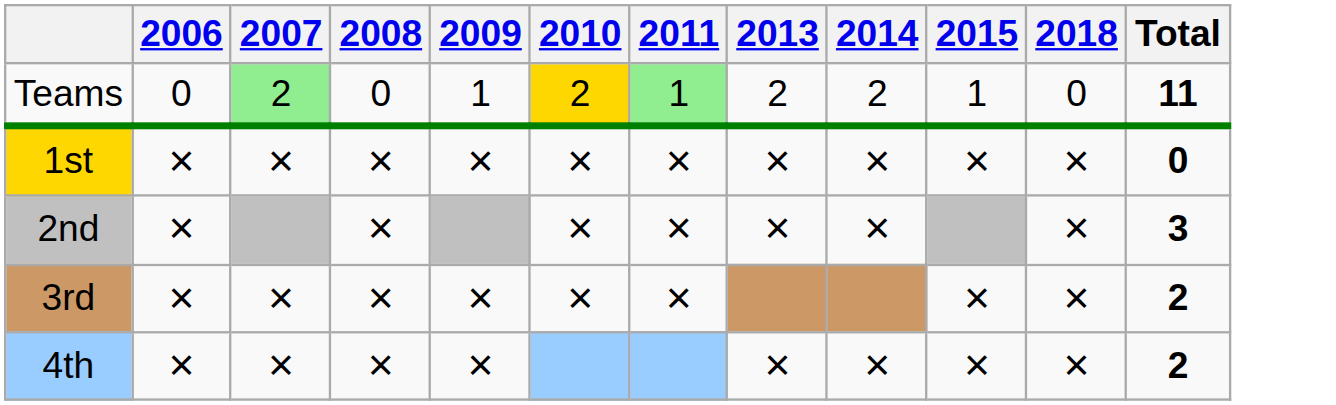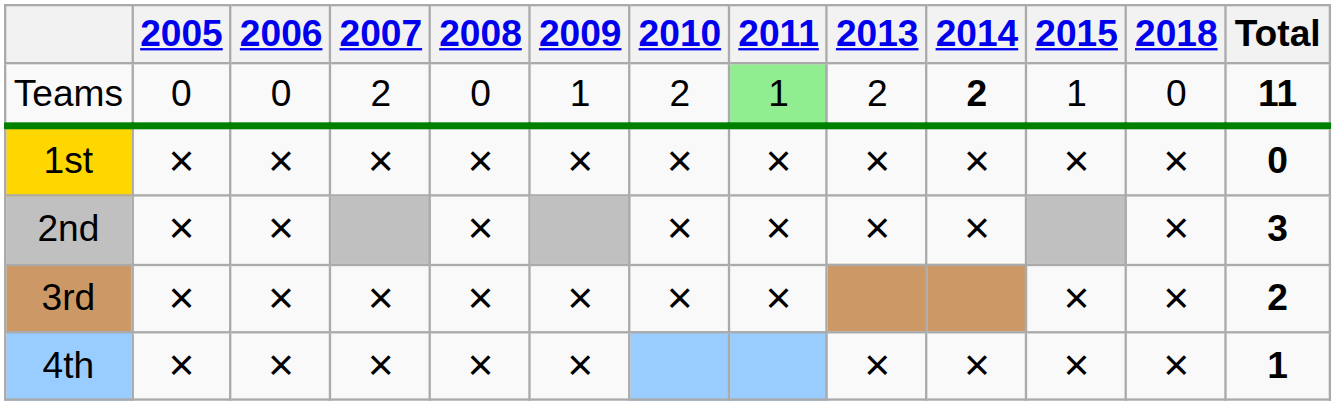 <table class="wikitable" style="text-align: center">
 <tr valign=top>
 <th></th>
+<th><a href='#'>2005</a></th>
 <th><a href='#'>2006</a></th>
 <th><a href='#'>2007</a></th>
 <th><a href='#'>2008</a></th>
 <th><a href='#'>2009</a></th>
 <th><a href='#'>2010</a></th>
 <th><a href='#'>2011</a></th>
 <th><a href='#'>2013</a></th>
 <th><a href='#'>2014</a></th>
 <th><a href='#'>2015</a></th>
 <th><a href='#'>2018</a></th>
 <th>Total</th>
 </tr>
 <tr>
 <td>Teams</td>
 <td>0</td>
-<td style="background: lightgreen;">2</td>
+<td>0</td>
+<td>2</td>
 <td>0</td>
 <td>1</td>
-<td style="background: gold;">2</td>
+<td>2</td>
 <td style="background: lightgreen;">1</td>
 <td>2</td>
-<td>2</td>
+<td><strong>2</strong></td>
 <td>1</td>
 <td>0</td>
 <td><strong>11</strong></td>
 </tr>
 <tr style="border-top:3px solid green;">
 <td bgcolor=gold>1st</td>
 <td><big>×</big></td>
 <td><big>×</big></td>
 <td><big>×</big></td>
 <td><big>×</big></td>
 <td><big>×</big></td>
 <td><big>×</big></td>
 <td><big>×</big></td>
 <td><big>×</big></td>
 <td><big>×</big></td>
 <td><big>×</big></td>
+<td><big>×</big></td>
 <td><strong>0</strong></td>
 </tr>
 <tr>
 <td bgcolor=silver>2nd</td>
+<td><big>×</big></td>
 <td><big>×</big></td>
 <td bgcolor=silver></td>
 <td><big>×</big></td>
 <td bgcolor=silver></td>
 <td><big>×</big></td>
 <td><big>×</big></td>
 <td><big>×</big></td>
 <td><big>×</big></td>
 <td bgcolor=silver></td>
 <td><big>×</big></td>
 <td><strong>3</strong></td>
 </tr>
 <tr>
 <td bgcolor=#cc9966>3rd</td>
 <td><big>×</big></td>
 <td><big>×</big></td>
 <td><big>×</big></td>
 <td><big>×</big></td>
 <td><big>×</big></td>
 <td><big>×</big></td>
+<td><big>×</big></td>
 <td bgcolor=#cc9966></td>
 <td bgcolor=#cc9966></td>
 <td><big>×</big></td>
 <td><big>×</big></td>
 <td><strong>2</strong></td>
 </tr>
 <tr>
 <td bgcolor=#9acdff>4th</td>
 <td><big>×</big></td>
 <td><big>×</big></td>
 <td><big>×</big></td>
 <td><big>×</big></td>
+<td><big>×</big></td>
 <td bgcolor=#9acdff></td>
 <td bgcolor=#9acdff></td>
 <td><big>×</big></td>
 <td><big>×</big></td>
 <td><big>×</big></td>
 <td><big>×</big></td>
-<td><strong>2</strong></td>
+<td><strong>1</strong></td>
 </tr>
 </table>
